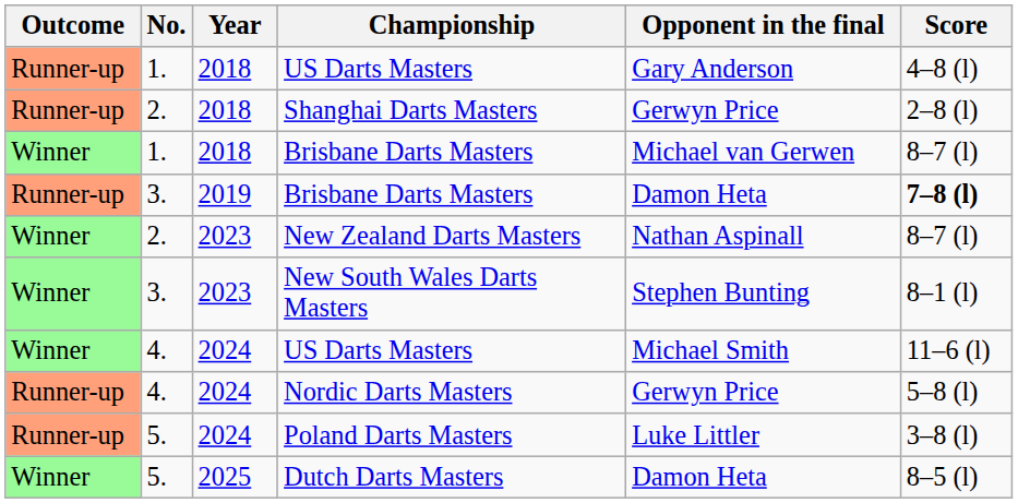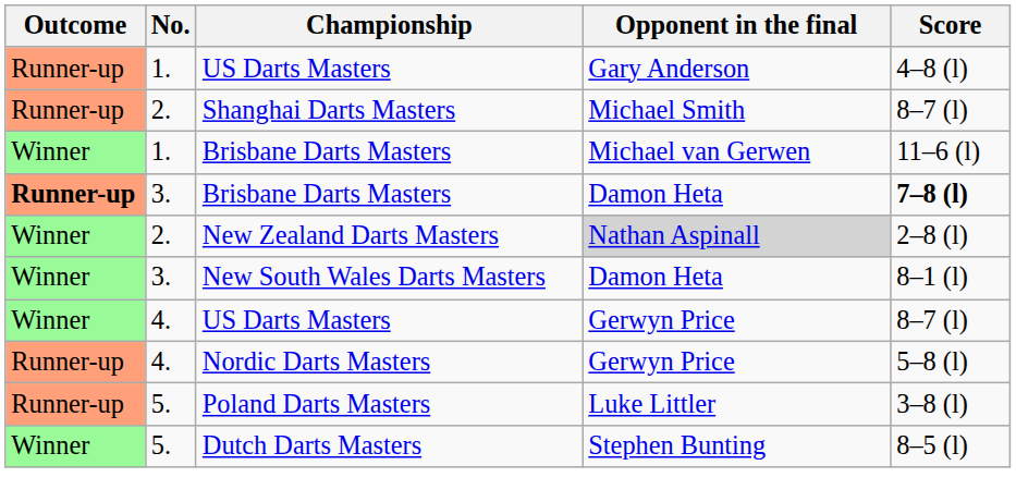 <table class=" sortable wikitable">
 <tr>
 <th style="width:80px;">Outcome</th>
 <th style="width:20px;">No.</th>
-<th style="width:50px;">Year</th>
 <th style="width:250px;">Championship</th>
 <th style="width:200px;">Opponent in the final</th>
 <th style="width:70px;">Score</th>
 </tr>
 <tr style=>
 <td style="background:#ffa07a">Runner-up</td>
 <td>1.</td>
-<td><a href='#'>2018</a></td>
 <td><a href='#'>US Darts Masters</a></td>
 <td> <a href='#'>Gary Anderson</a></td>
 <td>4–8 (l)</td>
 </tr>
 <tr style=>
 <td style="background:#ffa07a">Runner-up</td>
 <td>2.</td>
-<td><a href='#'>2018</a></td>
 <td><a href='#'>Shanghai Darts Masters</a></td>
-<td> <a href='#'>Gerwyn Price</a></td>
-<td>2–8 (l)</td>
+<td> <a href='#'>Michael Smith</a></td>
+<td>8–7 (l)</td>
 </tr>
 <tr>
 <td style="background:#98FB98">Winner</td>
 <td>1.</td>
-<td><a href='#'>2018</a></td>
 <td><a href='#'>Brisbane Darts Masters</a></td>
 <td> <a href='#'>Michael van Gerwen</a></td>
-<td>8–7 (l)</td>
+<td>11–6 (l)</td>
 </tr>
 <tr style=>
-<td style="background:#ffa07a">Runner-up</td>
+<td style="background:#ffa07a"><strong>Runner-up</strong></td>
 <td>3.</td>
-<td><a href='#'>2019</a></td>
 <td><a href='#'>Brisbane Darts Masters</a></td>
 <td> <a href='#'>Damon Heta</a></td>
 <td><strong>7–8 (l)</strong></td>
 </tr>
 <tr>
 <td style="background:#98FB98">Winner</td>
 <td>2.</td>
-<td><a href='#'>2023</a></td>
 <td><a href='#'>New Zealand Darts Masters</a></td>
-<td> <a href='#'>Nathan Aspinall</a></td>
-<td>8–7 (l)</td>
+<td style="background: lightgrey;"> <a href='#'>Nathan Aspinall</a></td>
+<td>2–8 (l)</td>
 </tr>
 <tr>
 <td style="background:#98FB98">Winner</td>
 <td>3.</td>
-<td><a href='#'>2023</a></td>
 <td><a href='#'>New South Wales Darts Masters</a></td>
-<td> <a href='#'>Stephen Bunting</a></td>
+<td> <a href='#'>Damon Heta</a></td>
 <td>8–1 (l)</td>
 </tr>
 <tr>
 <td style="background:#98FB98">Winner</td>
 <td>4.</td>
-<td><a href='#'>2024</a></td>
 <td><a href='#'>US Darts Masters</a></td>
-<td> <a href='#'>Michael Smith</a></td>
-<td>11–6 (l)</td>
+<td> <a href='#'>Gerwyn Price</a></td>
+<td>8–7 (l)</td>
 </tr>
 <tr style=>
 <td style="background:#ffa07a">Runner-up</td>
 <td>4.</td>
-<td><a href='#'>2024</a></td>
 <td><a href='#'>Nordic Darts Masters</a></td>
 <td> <a href='#'>Gerwyn Price</a></td>
 <td>5–8 (l)</td>
 </tr>
 <tr style=>
 <td style="background:#ffa07a">Runner-up</td>
 <td>5.</td>
-<td><a href='#'>2024</a></td>
 <td><a href='#'>Poland Darts Masters</a></td>
 <td> <a href='#'>Luke Littler</a></td>
 <td>3–8 (l)</td>
 </tr>
 <tr style=>
 <td style="background:#98FB98">Winner</td>
 <td>5.</td>
-<td><a href='#'>2025</a></td>
 <td><a href='#'>Dutch Darts Masters</a></td>
-<td> <a href='#'>Damon Heta</a></td>
+<td> <a href='#'>Stephen Bunting</a></td>
 <td>8–5 (l)</td>
 </tr>
 </table>
